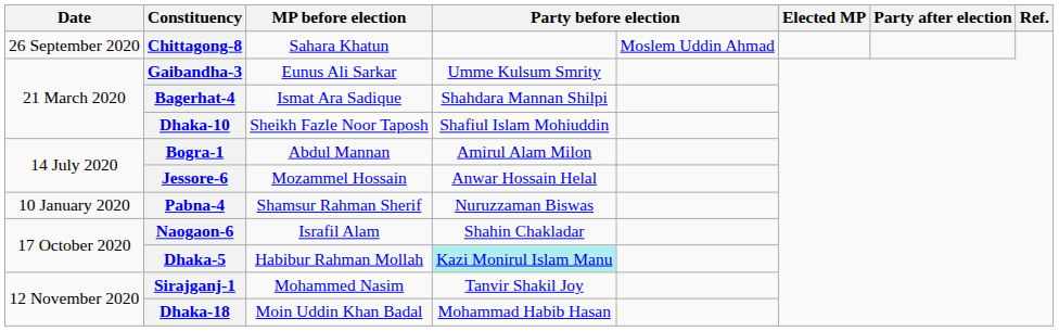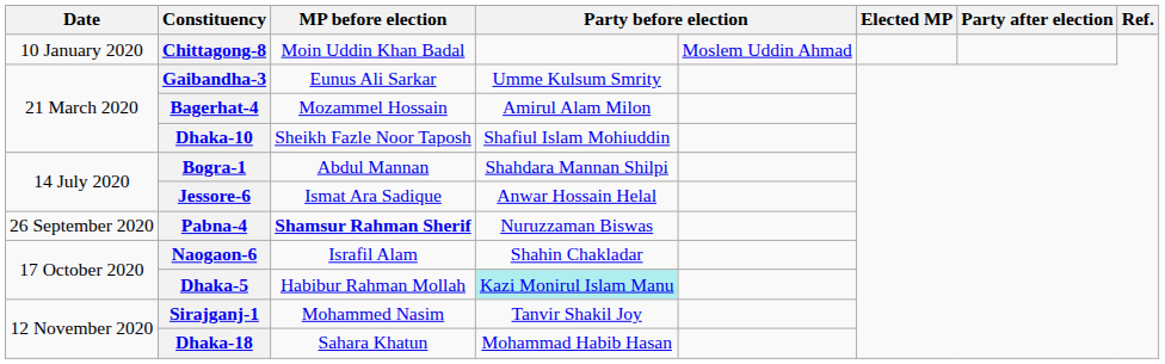 <table class="wikitable sortable" style="text-align:center;">
 <tr>
 <th>Date</th>
 <th>Constituency</th>
 <th>MP before election</th>
 <th colspan="2">Party before election</th>
 <th>Elected MP</th>
 <th colspan="2">Party after election</th>
 <th>Ref.</th>
 </tr>
 <tr>
-<td>26 September 2020</td>
+<td>10 January 2020</td>
 <th><a href='#'>Chittagong-8</a></th>
-<td><a href='#'>Sahara Khatun</a></td>
+<td><a href='#'>Moin Uddin Khan Badal</a></td>
 <td></td>
 <td><a href='#'>Moslem Uddin Ahmad</a></td>
 <td></td>
 <td></td>
 </tr>
 <tr>
 <td rowspan="3">21 March 2020</td>
 <th><a href='#'>Gaibandha-3</a></th>
 <td><a href='#'>Eunus Ali Sarkar</a></td>
 <td><a href='#'>Umme Kulsum Smrity</a></td>
 <td></td>
 </tr>
 <tr>
 <th><a href='#'>Bagerhat-4</a></th>
-<td><a href='#'>Ismat Ara Sadique</a></td>
-<td><a href='#'>Shahdara Mannan Shilpi</a></td>
+<td><a href='#'>Mozammel Hossain</a></td>
+<td><a href='#'>Amirul Alam Milon</a></td>
 <td></td>
 </tr>
 <tr>
 <th><a href='#'>Dhaka-10</a></th>
 <td><a href='#'>Sheikh Fazle Noor Taposh</a></td>
 <td><a href='#'>Shafiul Islam Mohiuddin</a></td>
 <td></td>
 </tr>
 <tr>
 <td rowspan="2">14 July 2020</td>
 <th><a href='#'>Bogra-1</a></th>
 <td><a href='#'>Abdul Mannan</a></td>
-<td><a href='#'>Amirul Alam Milon</a></td>
+<td><a href='#'>Shahdara Mannan Shilpi</a></td>
 <td></td>
 </tr>
 <tr>
 <th><a href='#'>Jessore-6</a></th>
-<td><a href='#'>Mozammel Hossain</a></td>
+<td><a href='#'>Ismat Ara Sadique</a></td>
 <td><a href='#'>Anwar Hossain Helal</a></td>
 <td></td>
 </tr>
 <tr>
-<td>10 January 2020</td>
+<td>26 September 2020</td>
 <th><a href='#'>Pabna-4</a></th>
-<td><a href='#'>Shamsur Rahman Sherif</a></td>
+<td><strong><a href='#'>Shamsur Rahman Sherif</a></strong></td>
 <td><a href='#'>Nuruzzaman Biswas</a></td>
 <td></td>
 </tr>
 <tr>
 <td rowspan="2">17 October 2020</td>
 <th><a href='#'>Naogaon-6</a></th>
 <td><a href='#'>Israfil Alam</a></td>
 <td><a href='#'>Shahin Chakladar</a></td>
 <td></td>
 </tr>
 <tr>
 <th><a href='#'>Dhaka-5</a></th>
 <td><a href='#'>Habibur Rahman Mollah</a></td>
 <td style="background: paleturquoise;"><a href='#'>Kazi Monirul Islam Manu</a></td>
 <td></td>
 </tr>
 <tr>
 <td rowspan="2">12 November 2020</td>
 <th><a href='#'>Sirajganj-1</a></th>
 <td><a href='#'>Mohammed Nasim</a></td>
 <td><a href='#'>Tanvir Shakil Joy</a></td>
 <td></td>
 </tr>
 <tr>
 <th><a href='#'>Dhaka-18</a></th>
-<td><a href='#'>Moin Uddin Khan Badal</a></td>
+<td><a href='#'>Sahara Khatun</a></td>
 <td><a href='#'>Mohammad Habib Hasan</a></td>
 <td></td>
 </tr>
 </table>
